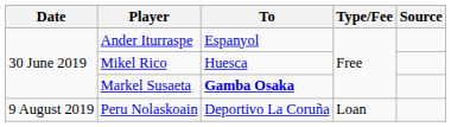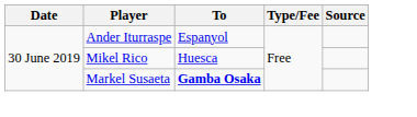 <table class=wikitable>
 <tr>
 <th>Date</th>
 <th>Player</th>
 <th>To</th>
 <th>Type/Fee</th>
 <th>Source</th>
 </tr>
 <tr>
 <td rowspan=3>30 June 2019</td>
 <td> <a href='#'>Ander Iturraspe</a></td>
 <td> <a href='#'>Espanyol</a></td>
 <td rowspan=3>Free</td>
 <td></td>
 </tr>
 <tr>
 <td> <a href='#'>Mikel Rico</a></td>
 <td> <a href='#'>Huesca</a></td>
 <td></td>
 </tr>
 <tr>
 <td> <a href='#'>Markel Susaeta</a></td>
 <td><strong> <a href='#'>Gamba Osaka</a></strong></td>
 <td></td>
 </tr>
-<tr>
-<td>9 August 2019</td>
-<td> <a href='#'>Peru Nolaskoain</a></td>
-<td> <a href='#'>Deportivo La Coruña</a></td>
-<td>Loan</td>
-<td></td>
-</tr>
 </table>
